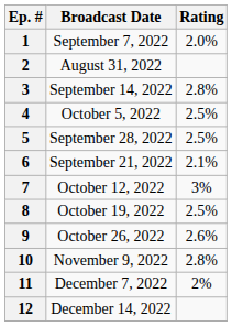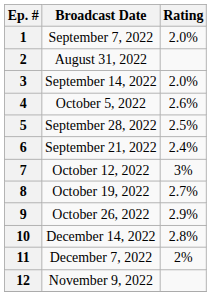 <table class="wikitable" style="text-align:center;">
 <tr>
 <th>Ep. #</th>
 <th>Broadcast Date</th>
 <th>Rating</th>
 </tr>
 <tr>
 <th>1</th>
 <td>September 7, 2022</td>
 <td>2.0%</td>
 </tr>
 <tr>
 <th>2</th>
 <td>August 31, 2022</td>
 <td></td>
 </tr>
 <tr>
 <th>3</th>
 <td>September 14, 2022</td>
-<td>2.8%</td>
+<td>2.0%</td>
 </tr>
 <tr>
 <th>4</th>
 <td>October 5, 2022</td>
-<td>2.5%</td>
+<td>2.6%</td>
 </tr>
 <tr>
 <th>5</th>
 <td>September 28, 2022</td>
 <td>2.5%</td>
 </tr>
 <tr>
 <th>6</th>
 <td>September 21, 2022</td>
-<td>2.1%</td>
+<td>2.4%</td>
 </tr>
 <tr>
 <th>7</th>
 <td>October 12, 2022</td>
 <td>3%</td>
 </tr>
 <tr>
 <th>8</th>
 <td>October 19, 2022</td>
-<td>2.5%</td>
+<td>2.7%</td>
 </tr>
 <tr>
 <th>9</th>
 <td>October 26, 2022</td>
-<td>2.6%</td>
+<td>2.9%</td>
 </tr>
 <tr>
 <th>10</th>
-<td>November 9, 2022</td>
+<td>December 14, 2022</td>
 <td>2.8%</td>
 </tr>
 <tr>
 <th>11</th>
 <td>December 7, 2022</td>
 <td>2%</td>
 </tr>
 <tr>
 <th>12</th>
-<td>December 14, 2022</td>
+<td>November 9, 2022</td>
 <td></td>
 </tr>
 <tr>
 </tr>
 </table>
